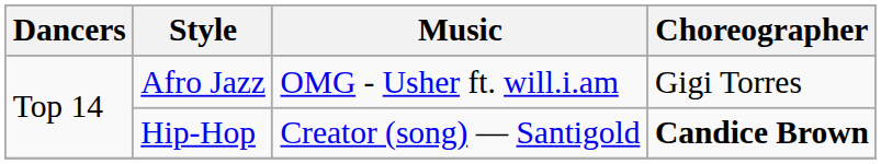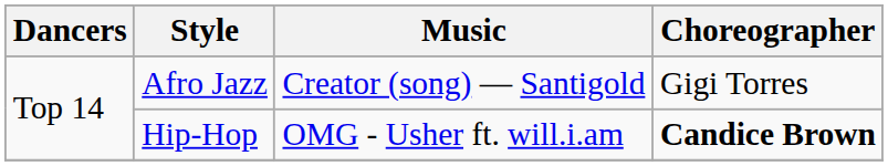 <table class="wikitable">
 <tr>
 <th>Dancers</th>
 <th>Style</th>
 <th>Music</th>
 <th>Choreographer</th>
 </tr>
 <tr>
 <td rowspan="2">Top 14</td>
 <td><a href='#'>Afro Jazz</a></td>
-<td><a href='#'>OMG</a> - <a href='#'>Usher</a> ft. <a href='#'>will.i.am</a></td>
+<td><a href='#'>Creator (song)</a> — <a href='#'>Santigold</a></td>
 <td>Gigi Torres</td>
 </tr>
 <tr>
 <td><a href='#'>Hip-Hop</a></td>
-<td><a href='#'>Creator (song)</a> — <a href='#'>Santigold</a></td>
+<td><a href='#'>OMG</a> - <a href='#'>Usher</a> ft. <a href='#'>will.i.am</a></td>
 <td><strong>Candice Brown</strong></td>
 </tr>
 <tr>
 </tr>
 </table>
